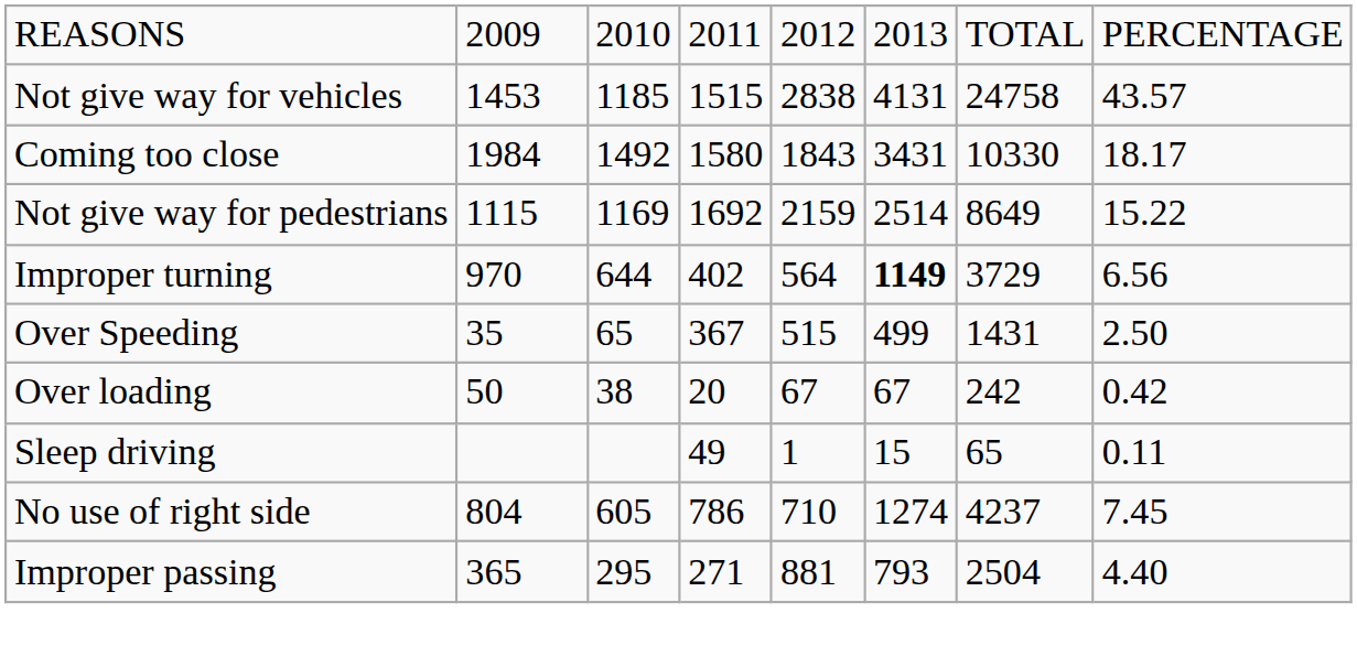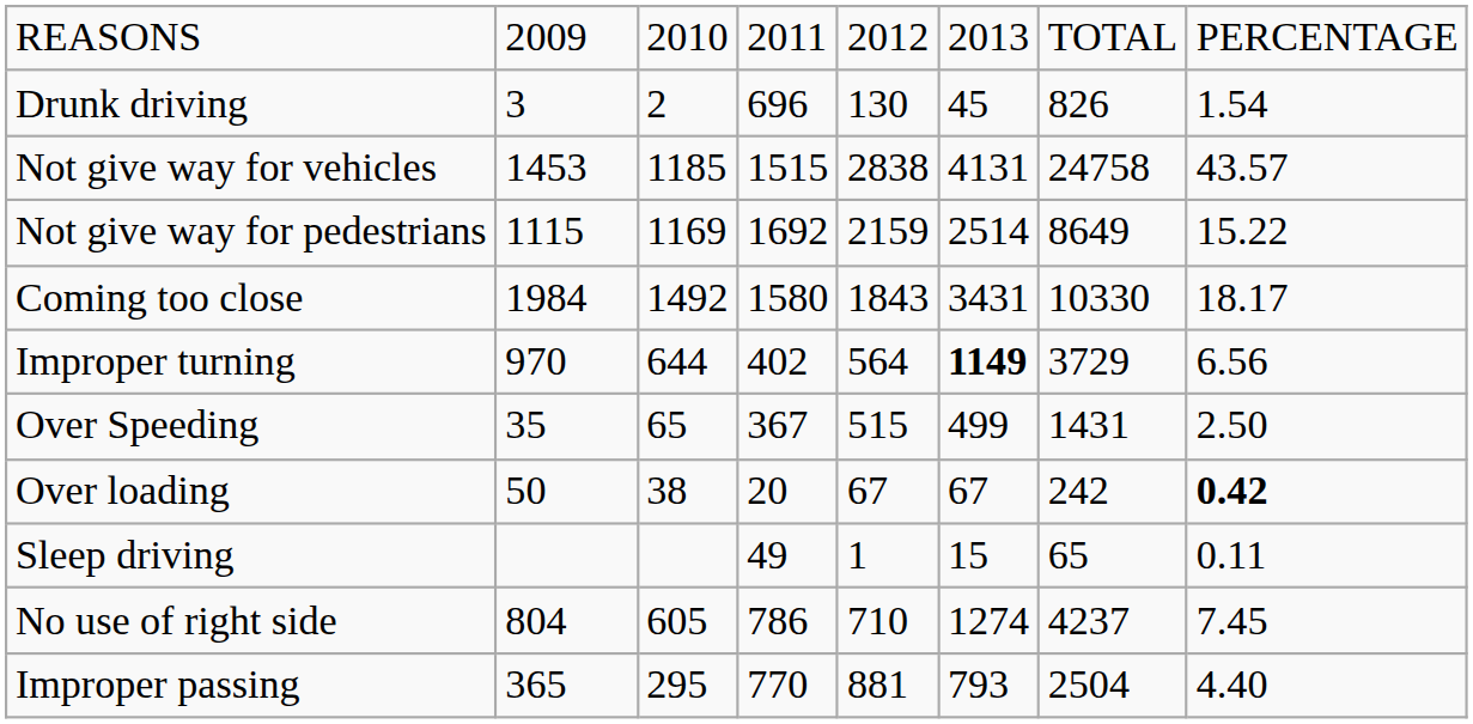 <table class="wikitable">
 <tr>
 <td>REASONS</td>
 <td>2009</td>
 <td>2010</td>
 <td>2011</td>
 <td>2012</td>
 <td>2013</td>
 <td>TOTAL</td>
 <td>PERCENTAGE</td>
 </tr>
 <tr>
+<td>Drunk driving</td>
+<td>3</td>
+<td>2</td>
+<td>696</td>
+<td>130</td>
+<td>45</td>
+<td>826</td>
+<td>1.54</td>
+</tr>
+<tr>
 <td>Not give way for vehicles</td>
 <td>1453  </td>
 <td>1185</td>
 <td>1515</td>
 <td>2838</td>
 <td>4131</td>
 <td>24758</td>
 <td>43.57</td>
 </tr>
 <tr>
+<td>Not give way for pedestrians</td>
+<td>1115</td>
+<td>1169</td>
+<td>1692</td>
+<td>2159</td>
+<td>2514</td>
+<td>8649</td>
+<td>15.22</td>
+</tr>
+<tr>
 <td>Coming too close</td>
 <td>1984    </td>
 <td>1492</td>
 <td>1580</td>
 <td>1843</td>
 <td>3431</td>
 <td>10330</td>
 <td>18.17</td>
-</tr>
-<tr>
-<td>Not give way for pedestrians</td>
-<td>1115</td>
-<td>1169</td>
-<td>1692</td>
-<td>2159</td>
-<td>2514</td>
-<td>8649</td>
-<td>15.22</td>
 </tr>
 <tr>
 <td>Improper turning</td>
 <td>970  </td>
 <td>644</td>
 <td>402</td>
 <td>564</td>
 <td><strong>1149</strong></td>
 <td>3729</td>
 <td>6.56</td>
 </tr>
 <tr>
 <td>Over Speeding</td>
 <td>35    </td>
 <td>65</td>
 <td>367</td>
 <td>515</td>
 <td>499</td>
 <td>1431</td>
 <td>2.50</td>
 </tr>
 <tr>
 <td>Over loading</td>
 <td>50    </td>
 <td>38</td>
 <td>20</td>
 <td>67</td>
 <td>67</td>
 <td>242</td>
-<td>0.42</td>
+<td><strong>0.42</strong></td>
 </tr>
 <tr>
 <td>Sleep driving</td>
 <td></td>
 <td></td>
 <td>49</td>
 <td>1</td>
 <td>15</td>
 <td>65</td>
 <td>0.11</td>
 </tr>
 <tr>
 <td>No use of right side</td>
 <td>804    </td>
 <td>605</td>
 <td>786</td>
 <td>710</td>
 <td>1274</td>
 <td>4237</td>
 <td>7.45</td>
 </tr>
 <tr>
 <td>Improper passing</td>
 <td>365    </td>
 <td>295</td>
-<td>271</td>
+<td>770</td>
 <td>881</td>
 <td>793</td>
 <td>2504</td>
 <td>4.40</td>
 </tr>
 </table>
